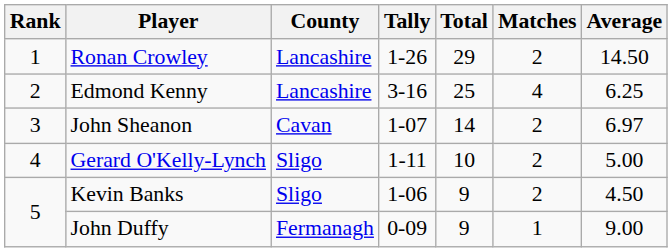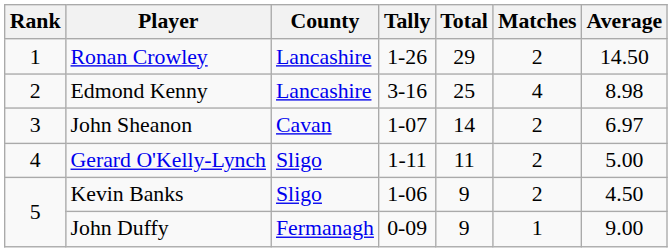 <table class="wikitable">
 <tr>
 <th>Rank</th>
 <th>Player</th>
 <th>County</th>
 <th>Tally</th>
 <th>Total</th>
 <th>Matches</th>
 <th>Average</th>
 </tr>
 <tr>
 <td rowspan="1" align="center">1</td>
 <td><a href='#'>Ronan Crowley</a></td>
 <td><a href='#'>Lancashire</a></td>
 <td align="center">1-26</td>
 <td align="center">29</td>
 <td align="center">2</td>
 <td align="center">14.50</td>
 </tr>
 <tr>
 <td rowspan="1" align="center">2</td>
 <td>Edmond Kenny</td>
 <td><a href='#'>Lancashire</a></td>
 <td align="center">3-16</td>
 <td align="center">25</td>
 <td align="center">4</td>
-<td align="center">6.25</td>
+<td align="center">8.98</td>
 </tr>
 <tr>
 <td rowspan="1" align="center">3</td>
 <td>John Sheanon</td>
 <td><a href='#'>Cavan</a></td>
 <td align="center">1-07</td>
 <td align="center">14</td>
 <td align="center">2</td>
 <td align="center">6.97</td>
 </tr>
 <tr>
 <td rowspan="1" align="center">4</td>
 <td><a href='#'>Gerard O'Kelly-Lynch</a></td>
 <td><a href='#'>Sligo</a></td>
 <td align="center">1-11</td>
-<td align="center">10</td>
+<td align="center">11</td>
 <td align="center">2</td>
 <td align="center">5.00</td>
 </tr>
 <tr>
 <td rowspan="2" align="center">5</td>
 <td>Kevin Banks</td>
 <td><a href='#'>Sligo</a></td>
 <td align="center">1-06</td>
 <td align="center">9</td>
 <td align="center">2</td>
 <td align="center">4.50</td>
 </tr>
 <tr>
 <td>John Duffy</td>
 <td><a href='#'>Fermanagh</a></td>
 <td align="center">0-09</td>
 <td align="center">9</td>
 <td align="center">1</td>
 <td align="center">9.00</td>
 </tr>
 </table>
